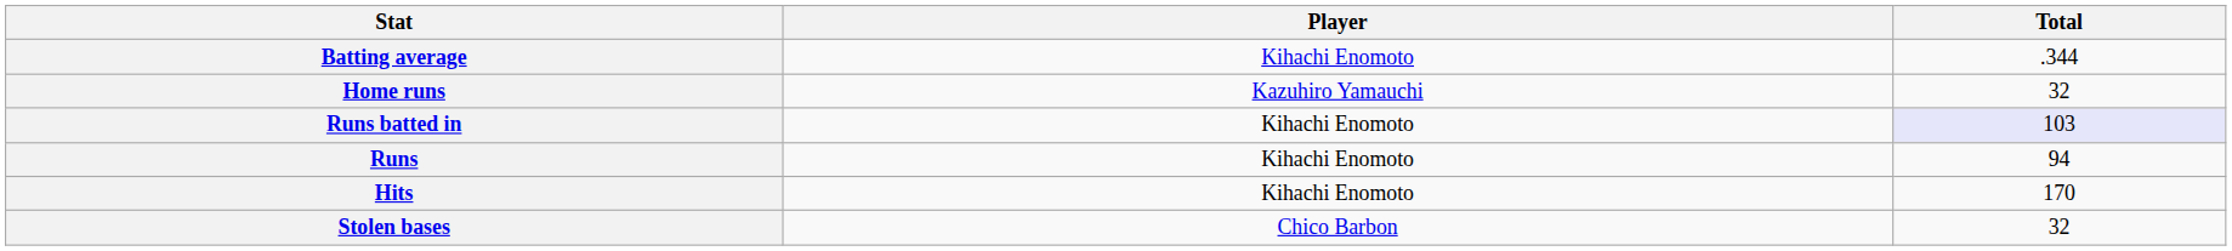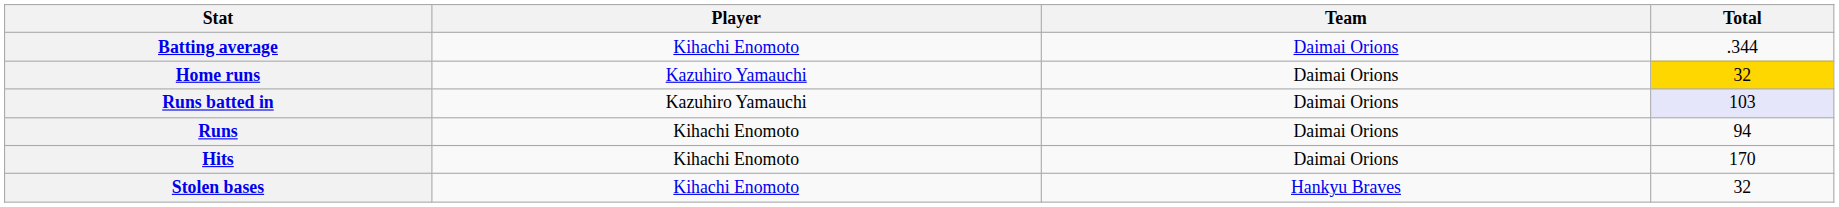 <table class="wikitable" style="text-align:center;">
 <tr>
 <th scope="col" width="7%">Stat</th>
 <th scope="col" width="10%">Player</th>
+<th scope="col" width="10%">Team</th>
 <th scope="col" width="3%">Total</th>
 </tr>
 <tr>
 <th scope="row" style="text-align:center;"><a href='#'>Batting average</a></th>
 <td><a href='#'>Kihachi Enomoto</a></td>
+<td><a href='#'>Daimai Orions</a></td>
 <td>.344</td>
 </tr>
 <tr>
 <th scope="row" style="text-align:center;"><a href='#'>Home runs</a></th>
 <td><a href='#'>Kazuhiro Yamauchi</a></td>
-<td>32</td>
+<td>Daimai Orions</td>
+<td style="background: gold;">32</td>
 </tr>
 <tr>
 <th scope="row" style="text-align:center;"><a href='#'>Runs batted in</a></th>
-<td>Kihachi Enomoto</td>
+<td>Kazuhiro Yamauchi</td>
+<td>Daimai Orions</td>
 <td style="background: lavender;">103</td>
 </tr>
 <tr>
 <th scope="row" style="text-align:center;"><a href='#'>Runs</a></th>
 <td>Kihachi Enomoto</td>
+<td>Daimai Orions</td>
 <td>94</td>
 </tr>
 <tr>
 <th scope="row" style="text-align:center;"><a href='#'>Hits</a></th>
 <td>Kihachi Enomoto</td>
+<td>Daimai Orions</td>
 <td>170</td>
 </tr>
 <tr>
 <th scope="row" style="text-align:center;"><a href='#'>Stolen bases</a></th>
-<td><a href='#'>Chico Barbon</a></td>
+<td><a href='#'>Kihachi Enomoto</a></td>
+<td><a href='#'>Hankyu Braves</a></td>
 <td>32</td>
 </tr>
 </table>
